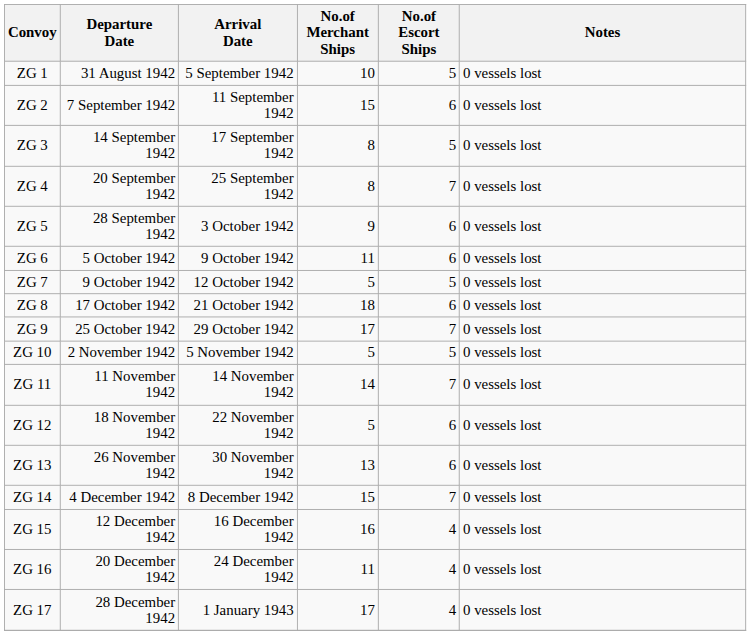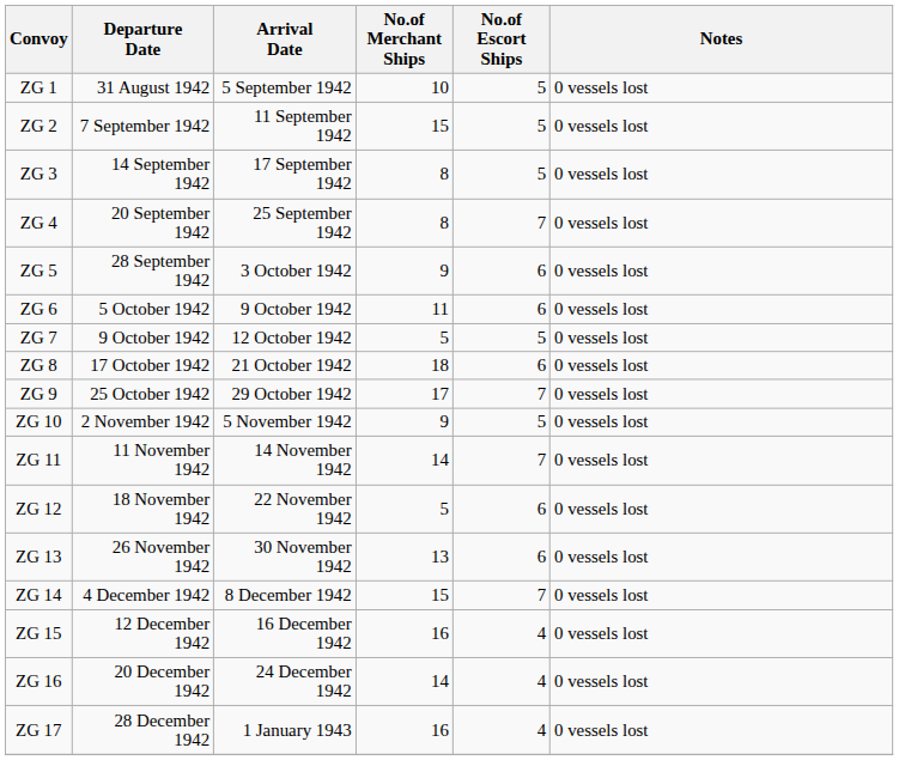 <table class="wikitable sortable">
 <tr>
 <th scope="col" width="50px">Convoy</th>
 <th scope="col" width="120px">Departure<br>Date</th>
 <th scope="col" width="120px">Arrival<br>Date</th>
 <th scope="col" width="80px">No.of Merchant Ships</th>
 <th scope="col" width="80px">No.of Escort Ships</th>
 <th scope="col" width="300px">Notes</th>
 </tr>
 <tr>
 <td align="center">ZG 1</td>
 <td align="right">31 August 1942</td>
 <td align="right">5 September 1942</td>
 <td align="right">10</td>
 <td align="right">5</td>
 <td align="left">0 vessels lost</td>
 </tr>
 <tr>
 <td align="center">ZG 2</td>
 <td align="right">7 September 1942</td>
 <td align="right">11 September 1942</td>
 <td align="right">15</td>
-<td align="right">6</td>
+<td align="right">5</td>
 <td align="left">0 vessels lost</td>
 </tr>
 <tr>
 <td align="center">ZG 3</td>
 <td align="right">14 September 1942</td>
 <td align="right">17 September 1942</td>
 <td align="right">8</td>
 <td align="right">5</td>
 <td align="left">0 vessels lost</td>
 </tr>
 <tr>
 <td align="center">ZG 4</td>
 <td align="right">20 September 1942</td>
 <td align="right">25 September 1942</td>
 <td align="right">8</td>
 <td align="right">7</td>
 <td align="left">0 vessels lost</td>
 </tr>
 <tr>
 <td align="center">ZG 5</td>
 <td align="right">28 September 1942</td>
 <td align="right">3 October 1942</td>
 <td align="right">9</td>
 <td align="right">6</td>
 <td align="left">0 vessels lost</td>
 </tr>
 <tr>
 <td align="center">ZG 6</td>
 <td align="right">5 October 1942</td>
 <td align="right">9 October 1942</td>
 <td align="right">11</td>
 <td align="right">6</td>
 <td align="left">0 vessels lost</td>
 </tr>
 <tr>
 <td align="center">ZG 7</td>
 <td align="right">9 October 1942</td>
 <td align="right">12 October 1942</td>
 <td align="right">5</td>
 <td align="right">5</td>
 <td align="left">0 vessels lost</td>
 </tr>
 <tr>
 <td align="center">ZG 8</td>
 <td align="right">17 October 1942</td>
 <td align="right">21 October 1942</td>
 <td align="right">18</td>
 <td align="right">6</td>
 <td align="left">0 vessels lost</td>
 </tr>
 <tr>
 <td align="center">ZG 9</td>
 <td align="right">25 October 1942</td>
 <td align="right">29 October 1942</td>
 <td align="right">17</td>
 <td align="right">7</td>
 <td align="left">0 vessels lost</td>
 </tr>
 <tr>
 <td align="center">ZG 10</td>
 <td align="right">2 November 1942</td>
 <td align="right">5 November 1942</td>
-<td align="right">5</td>
+<td align="right">9</td>
 <td align="right">5</td>
 <td align="left">0 vessels lost</td>
 </tr>
 <tr>
 <td align="center">ZG 11</td>
 <td align="right">11 November 1942</td>
 <td align="right">14 November 1942</td>
 <td align="right">14</td>
 <td align="right">7</td>
 <td align="left">0 vessels lost</td>
 </tr>
 <tr>
 <td align="center">ZG 12</td>
 <td align="right">18 November 1942</td>
 <td align="right">22 November 1942</td>
 <td align="right">5</td>
 <td align="right">6</td>
 <td align="left">0 vessels lost</td>
 </tr>
 <tr>
 <td align="center">ZG 13</td>
 <td align="right">26 November 1942</td>
 <td align="right">30 November 1942</td>
 <td align="right">13</td>
 <td align="right">6</td>
 <td align="left">0 vessels lost</td>
 </tr>
 <tr>
 <td align="center">ZG 14</td>
 <td align="right">4 December 1942</td>
 <td align="right">8 December 1942</td>
 <td align="right">15</td>
 <td align="right">7</td>
 <td align="left">0 vessels lost</td>
 </tr>
 <tr>
 <td align="center">ZG 15</td>
 <td align="right">12 December 1942</td>
 <td align="right">16 December 1942</td>
 <td align="right">16</td>
 <td align="right">4</td>
 <td align="left">0 vessels lost</td>
 </tr>
 <tr>
 <td align="center">ZG 16</td>
 <td align="right">20 December 1942</td>
 <td align="right">24 December 1942</td>
-<td align="right">11</td>
+<td align="right">14</td>
 <td align="right">4</td>
 <td align="left">0 vessels lost</td>
 </tr>
 <tr>
 <td align="center">ZG 17</td>
 <td align="right">28 December 1942</td>
 <td align="right">1 January 1943</td>
-<td align="right">17</td>
+<td align="right">16</td>
 <td align="right">4</td>
 <td align="left">0 vessels lost</td>
 </tr>
 <tr>
 </tr>
 </table>
